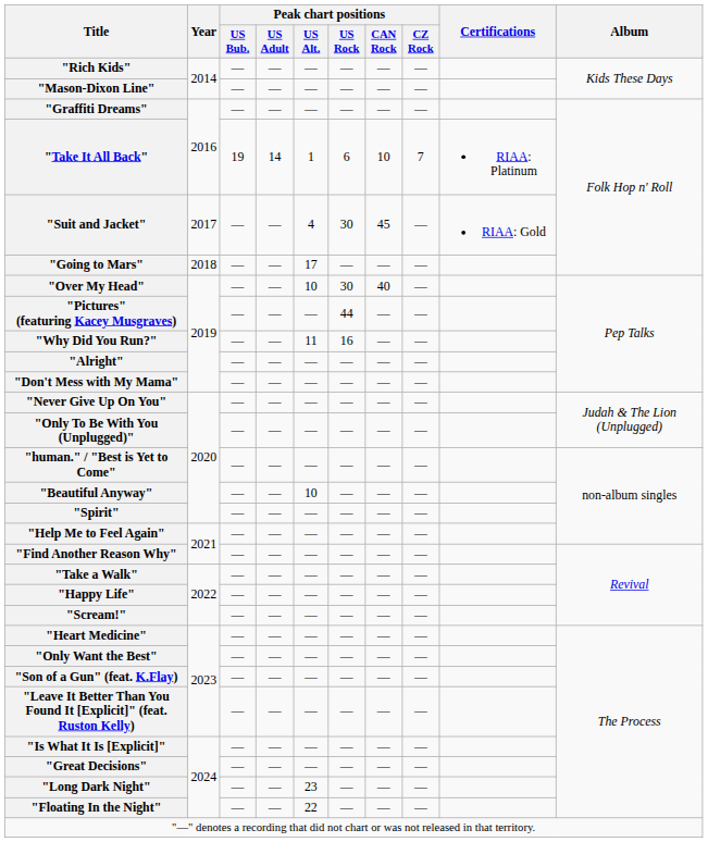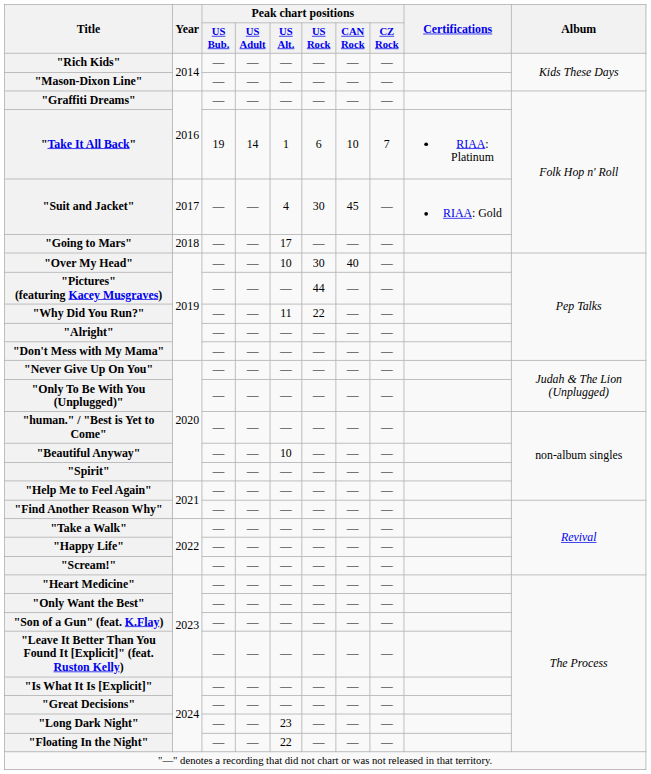 <table class="wikitable plainrowheaders" style="text-align:center;">
 <tr>
 <th scope="col" rowspan="2" style="width:18em;">Title</th>
 <th scope="col" rowspan="2" style="width:1em;">Year</th>
 <th scope="col" colspan="6">Peak chart positions</th>
 <th scope="col" rowspan="2" style="width:10em;"><a href='#'>Certifications</a></th>
 <th scope="col" rowspan="2" style="width:14em;">Album</th>
 </tr>
 <tr>
 <th scope="col" style="width:3em;font-size:90%;"><a href='#'>US<br>Bub.</a><br></th>
 <th scope="col" style="width:3em;font-size:90%;"><a href='#'>US<br>Adult</a><br></th>
 <th scope="col" style="width:3em;font-size:90%;"><a href='#'>US<br>Alt.</a><br></th>
 <th scope="col" style="width:3em;font-size:90%;"><a href='#'>US<br>Rock</a><br></th>
 <th scope="col" style="width:3em;font-size:90%;"><a href='#'>CAN<br>Rock</a><br></th>
 <th scope="col" style="width:3em;font-size:90%;"><a href='#'>CZ<br>Rock</a><br></th>
 </tr>
 <tr>
 <th scope="row">"Rich Kids"</th>
 <td rowspan="2">2014</td>
 <td>—</td>
 <td>—</td>
 <td>—</td>
 <td>—</td>
 <td>—</td>
 <td>—</td>
 <td></td>
 <td rowspan="2"><em>Kids These Days</em></td>
 </tr>
 <tr>
 <th scope="row">"Mason-Dixon Line"</th>
 <td>—</td>
 <td>—</td>
 <td>—</td>
 <td>—</td>
 <td>—</td>
 <td>—</td>
 <td></td>
 </tr>
 <tr>
 <th scope="row">"Graffiti Dreams"</th>
 <td rowspan="2">2016</td>
 <td>—</td>
 <td>—</td>
 <td>—</td>
 <td>—</td>
 <td>—</td>
 <td>—</td>
 <td></td>
 <td rowspan="4"><em>Folk Hop n' Roll</em></td>
 </tr>
 <tr>
 <th scope="row">"<a href='#'>Take It All Back</a>"</th>
 <td>19</td>
 <td>14</td>
 <td>1</td>
 <td>6</td>
 <td>10</td>
 <td>7</td>
 <td><br><ul><li><a href='#'>RIAA</a>: Platinum</li></ul></td>
 </tr>
 <tr>
 <th scope="row">"Suit and Jacket"</th>
 <td>2017</td>
 <td>—</td>
 <td>—</td>
 <td>4</td>
 <td>30</td>
 <td>45</td>
 <td>—</td>
 <td><br><ul><li><a href='#'>RIAA</a>: Gold</li></ul></td>
 </tr>
 <tr>
 <th scope="row">"Going to Mars"</th>
 <td>2018</td>
 <td>—</td>
 <td>—</td>
 <td>17</td>
 <td>—</td>
 <td>—</td>
 <td>—</td>
 <td></td>
 </tr>
 <tr>
 <th scope="row">"Over My Head"</th>
 <td rowspan="5">2019</td>
 <td>—</td>
 <td>—</td>
 <td>10</td>
 <td>30</td>
 <td>40</td>
 <td>—</td>
 <td></td>
 <td rowspan="5"><em>Pep Talks</em></td>
 </tr>
 <tr>
 <th scope="row">"Pictures"<br><span>(featuring <a href='#'>Kacey Musgraves</a>)</span></th>
 <td>—</td>
 <td>—</td>
 <td>—</td>
 <td>44</td>
 <td>—</td>
 <td>—</td>
 <td></td>
 </tr>
 <tr>
 <th scope="row">"Why Did You Run?"</th>
 <td>—</td>
 <td>—</td>
 <td>11</td>
-<td>16</td>
+<td>22</td>
 <td>—</td>
 <td>—</td>
 <td></td>
 </tr>
 <tr>
 <th scope="row">"Alright"</th>
 <td>—</td>
 <td>—</td>
 <td>—</td>
 <td>—</td>
 <td>—</td>
 <td>—</td>
 <td></td>
 </tr>
 <tr>
 <th scope="row">"Don't Mess with My Mama"</th>
 <td>—</td>
 <td>—</td>
 <td>—</td>
 <td>—</td>
 <td>—</td>
 <td>—</td>
 <td></td>
 </tr>
 <tr>
 <th scope="row">"Never Give Up On You"</th>
 <td rowspan="5">2020</td>
 <td>—</td>
 <td>—</td>
 <td>—</td>
 <td>—</td>
 <td>—</td>
 <td>—</td>
 <td></td>
 <td rowspan="2"><em>Judah & The Lion (Unplugged)</em></td>
 </tr>
 <tr>
 <th scope="row">"Only To Be With You (Unplugged)"</th>
 <td>—</td>
 <td>—</td>
 <td>—</td>
 <td>—</td>
 <td>—</td>
 <td>—</td>
 <td></td>
 </tr>
 <tr>
 <th scope="row">"human." / "Best is Yet to Come"</th>
 <td>—</td>
 <td>—</td>
 <td>—</td>
 <td>—</td>
 <td>—</td>
 <td>—</td>
 <td></td>
 <td rowspan="4">non-album singles</td>
 </tr>
 <tr>
 <th scope="row">"Beautiful Anyway"</th>
 <td>—</td>
 <td>—</td>
 <td>10</td>
 <td>—</td>
 <td>—</td>
 <td>—</td>
 <td></td>
 </tr>
 <tr>
 <th scope="row">"Spirit"</th>
 <td>—</td>
 <td>—</td>
 <td>—</td>
 <td>—</td>
 <td>—</td>
 <td>—</td>
 <td></td>
 </tr>
 <tr>
 <th scope="row">"Help Me to Feel Again"</th>
 <td rowspan="2">2021</td>
 <td>—</td>
 <td>—</td>
 <td>—</td>
 <td>—</td>
 <td>—</td>
 <td>—</td>
 <td></td>
 </tr>
 <tr>
 <th scope="row">"Find Another Reason Why"</th>
 <td>—</td>
 <td>—</td>
 <td>—</td>
 <td>—</td>
 <td>—</td>
 <td>—</td>
 <td></td>
 <td rowspan="4"><em><a href='#'>Revival</a></em></td>
 </tr>
 <tr>
 <th scope="row">"Take a Walk"</th>
 <td rowspan="3">2022</td>
 <td>—</td>
 <td>—</td>
 <td>—</td>
 <td>—</td>
 <td>—</td>
 <td>—</td>
 <td></td>
 </tr>
 <tr>
 <th scope="row">"Happy Life"</th>
 <td>—</td>
 <td>—</td>
 <td>—</td>
 <td>—</td>
 <td>—</td>
 <td>—</td>
 <td></td>
 </tr>
 <tr>
 <th scope="row">"Scream!"</th>
 <td>—</td>
 <td>—</td>
 <td>—</td>
 <td>—</td>
 <td>—</td>
 <td>—</td>
 <td></td>
 </tr>
 <tr>
 <th scope="row">"Heart Medicine"</th>
 <td rowspan="4">2023</td>
 <td>—</td>
 <td>—</td>
 <td>—</td>
 <td>—</td>
 <td>—</td>
 <td>—</td>
 <td></td>
 <td rowspan="8"><em>The Process</em></td>
 </tr>
 <tr>
 <th scope="row">"Only Want the Best"</th>
 <td>—</td>
 <td>—</td>
 <td>—</td>
 <td>—</td>
 <td>—</td>
 <td>—</td>
 <td></td>
 </tr>
 <tr>
 <th scope="row">"Son of a Gun" (feat. <a href='#'>K.Flay</a>)</th>
 <td>—</td>
 <td>—</td>
 <td>—</td>
 <td>—</td>
 <td>—</td>
 <td>—</td>
 <td></td>
 </tr>
 <tr>
 <th scope="row">"Leave It Better Than You Found It [Explicit]" (feat. <a href='#'>Ruston Kelly</a>)</th>
 <td>—</td>
 <td>—</td>
 <td>—</td>
 <td>—</td>
 <td>—</td>
 <td>—</td>
 <td></td>
 </tr>
 <tr>
 <th scope="row">"Is What It Is [Explicit]"</th>
 <td rowspan="4">2024</td>
 <td>—</td>
 <td>—</td>
 <td>—</td>
 <td>—</td>
 <td>—</td>
 <td>—</td>
 <td></td>
 </tr>
 <tr>
 <th scope="row">"Great Decisions"</th>
 <td>—</td>
 <td>—</td>
 <td>—</td>
 <td>—</td>
 <td>—</td>
 <td>—</td>
 <td></td>
 </tr>
 <tr>
 <th scope="row">"Long Dark Night"</th>
 <td>—</td>
 <td>—</td>
 <td>23</td>
 <td>—</td>
 <td>—</td>
 <td>—</td>
 <td></td>
 </tr>
 <tr>
 <th scope="row">"Floating In the Night"</th>
 <td>—</td>
 <td>—</td>
 <td>22</td>
 <td>—</td>
 <td>—</td>
 <td>—</td>
 <td></td>
 </tr>
 <tr>
 <td colspan="12" style="font-size:90%">"—" denotes a recording that did not chart or was not released in that territory.</td>
 </tr>
 </table>
